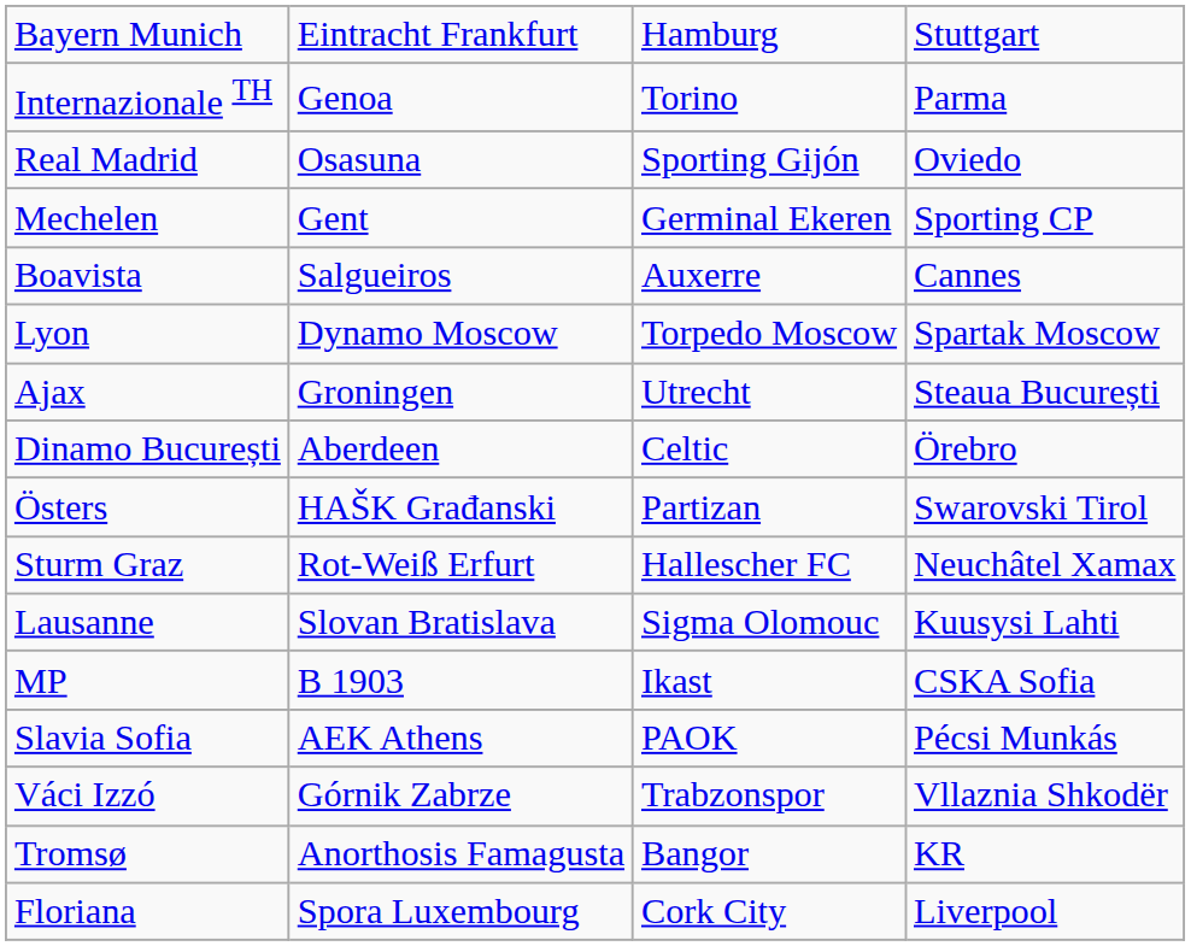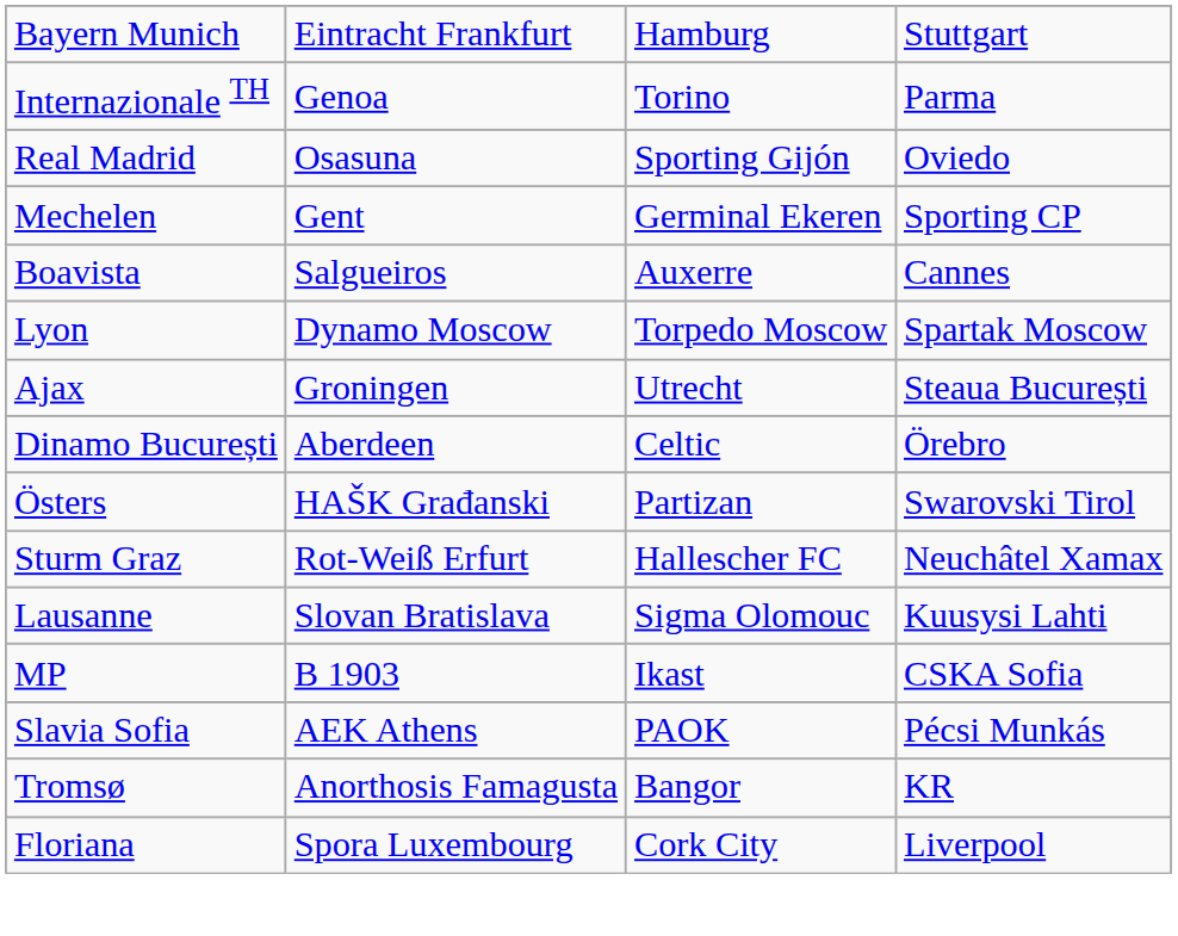 <table class="wikitable">
 <tr>
 <td> <a href='#'>Bayern Munich</a> </td>
 <td> <a href='#'>Eintracht Frankfurt</a> </td>
 <td> <a href='#'>Hamburg</a> </td>
 <td> <a href='#'>Stuttgart</a> </td>
 </tr>
 <tr>
 <td> <a href='#'>Internazionale</a> <sup><a href='#'>TH</a></sup></td>
 <td> <a href='#'>Genoa</a> </td>
 <td> <a href='#'>Torino</a> </td>
 <td> <a href='#'>Parma</a> </td>
 </tr>
 <tr>
 <td> <a href='#'>Real Madrid</a> </td>
 <td> <a href='#'>Osasuna</a> </td>
 <td> <a href='#'>Sporting Gijón</a> </td>
 <td> <a href='#'>Oviedo</a> </td>
 </tr>
 <tr>
 <td> <a href='#'>Mechelen</a> </td>
 <td> <a href='#'>Gent</a> </td>
 <td> <a href='#'>Germinal Ekeren</a> </td>
 <td> <a href='#'>Sporting CP</a> </td>
 </tr>
 <tr>
 <td> <a href='#'>Boavista</a> </td>
 <td> <a href='#'>Salgueiros</a> </td>
 <td> <a href='#'>Auxerre</a> </td>
 <td> <a href='#'>Cannes</a> </td>
 </tr>
 <tr>
 <td> <a href='#'>Lyon</a> </td>
 <td> <a href='#'>Dynamo Moscow</a> </td>
 <td> <a href='#'>Torpedo Moscow</a> </td>
 <td> <a href='#'>Spartak Moscow</a> </td>
 </tr>
 <tr>
 <td> <a href='#'>Ajax</a> </td>
 <td> <a href='#'>Groningen</a> </td>
 <td> <a href='#'>Utrecht</a> </td>
 <td> <a href='#'>Steaua București</a> </td>
 </tr>
 <tr>
 <td> <a href='#'>Dinamo București</a> </td>
 <td> <a href='#'>Aberdeen</a> </td>
 <td> <a href='#'>Celtic</a> </td>
 <td> <a href='#'>Örebro</a> </td>
 </tr>
 <tr>
 <td> <a href='#'>Östers</a> </td>
 <td> <a href='#'>HAŠK Građanski</a> </td>
 <td> <a href='#'>Partizan</a> </td>
 <td> <a href='#'>Swarovski Tirol</a> </td>
 </tr>
 <tr>
 <td> <a href='#'>Sturm Graz</a> </td>
 <td> <a href='#'>Rot-Weiß Erfurt</a> </td>
 <td> <a href='#'>Hallescher FC</a> </td>
 <td> <a href='#'>Neuchâtel Xamax</a> </td>
 </tr>
 <tr>
 <td> <a href='#'>Lausanne</a> </td>
 <td> <a href='#'>Slovan Bratislava</a> </td>
 <td> <a href='#'>Sigma Olomouc</a> </td>
 <td> <a href='#'>Kuusysi Lahti</a> </td>
 </tr>
 <tr>
 <td> <a href='#'>MP</a> </td>
 <td> <a href='#'>B 1903</a> </td>
 <td> <a href='#'>Ikast</a> </td>
 <td> <a href='#'>CSKA Sofia</a> </td>
 </tr>
 <tr>
 <td> <a href='#'>Slavia Sofia</a> </td>
 <td> <a href='#'>AEK Athens</a> </td>
 <td> <a href='#'>PAOK</a> </td>
 <td> <a href='#'>Pécsi Munkás</a> </td>
 </tr>
 <tr>
-<td> <a href='#'>Váci Izzó</a> </td>
-<td> <a href='#'>Górnik Zabrze</a> </td>
-<td> <a href='#'>Trabzonspor</a> </td>
-<td> <a href='#'>Vllaznia Shkodër</a> </td>
-</tr>
-<tr>
 <td> <a href='#'>Tromsø</a> </td>
 <td> <a href='#'>Anorthosis Famagusta</a> </td>
 <td> <a href='#'>Bangor</a> </td>
 <td> <a href='#'>KR</a> </td>
 </tr>
 <tr>
 <td> <a href='#'>Floriana</a> </td>
 <td> <a href='#'>Spora Luxembourg</a> </td>
 <td> <a href='#'>Cork City</a> </td>
 <td> <a href='#'>Liverpool</a> </td>
 </tr>
 </table>
